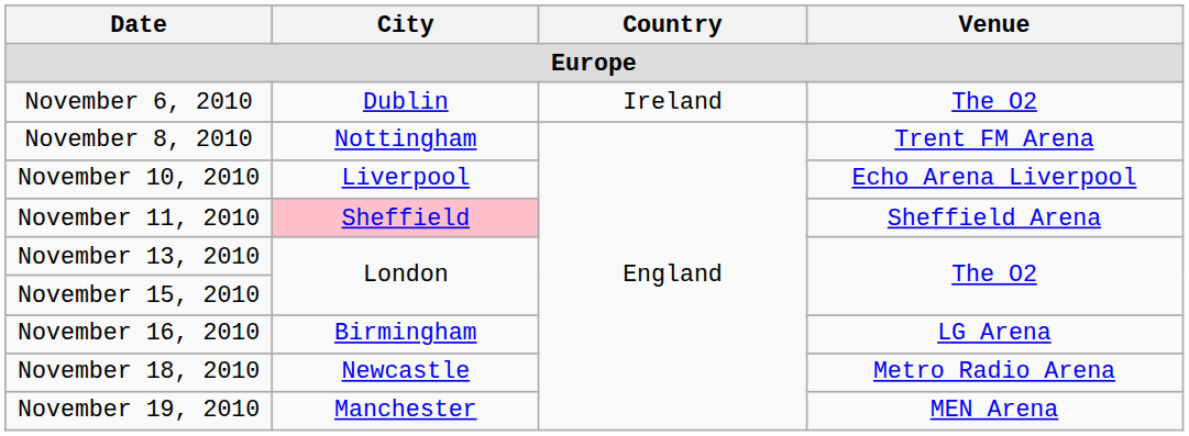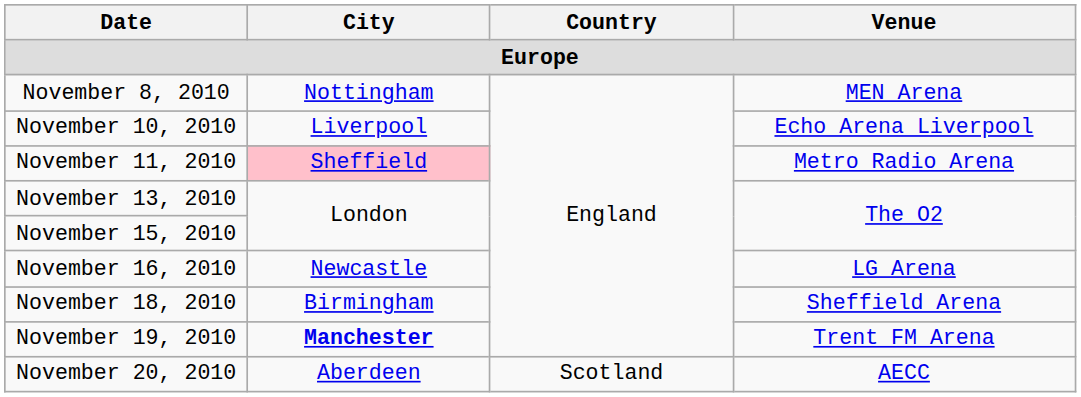 <table class="wikitable" style="text-align:center;">
 <tr>
 <th style="width:140px;">Date</th>
 <th style="width:140px;">City</th>
 <th style="width:140px;">Country</th>
 <th style="width:200px;">Venue</th>
 </tr>
 <tr style="background:#ddd;">
 <td colspan="4"><strong>Europe</strong></td>
 </tr>
 <tr>
-<td>November 6, 2010</td>
-<td><a href='#'>Dublin</a></td>
-<td>Ireland</td>
-<td><a href='#'>The O2</a></td>
-</tr>
-<tr>
 <td>November 8, 2010</td>
 <td><a href='#'>Nottingham</a></td>
 <td rowspan="8">England</td>
-<td><a href='#'>Trent FM Arena</a></td>
+<td><a href='#'>MEN Arena</a></td>
 </tr>
 <tr>
 <td>November 10, 2010</td>
 <td><a href='#'>Liverpool</a></td>
 <td><a href='#'>Echo Arena Liverpool</a></td>
 </tr>
 <tr>
 <td>November 11, 2010</td>
 <td style="background: pink;"><a href='#'>Sheffield</a></td>
-<td><a href='#'>Sheffield Arena</a></td>
+<td><a href='#'>Metro Radio Arena</a></td>
 </tr>
 <tr>
 <td>November 13, 2010</td>
 <td rowspan="2">London</td>
 <td rowspan="2"><a href='#'>The O2</a></td>
 </tr>
 <tr>
 <td>November 15, 2010</td>
 </tr>
 <tr>
 <td>November 16, 2010</td>
-<td><a href='#'>Birmingham</a></td>
+<td><a href='#'>Newcastle</a></td>
 <td><a href='#'>LG Arena</a></td>
 </tr>
 <tr>
 <td>November 18, 2010</td>
-<td><a href='#'>Newcastle</a></td>
-<td><a href='#'>Metro Radio Arena</a></td>
+<td><a href='#'>Birmingham</a></td>
+<td><a href='#'>Sheffield Arena</a></td>
 </tr>
 <tr>
 <td>November 19, 2010</td>
-<td><a href='#'>Manchester</a></td>
-<td><a href='#'>MEN Arena</a></td>
+<td><strong><a href='#'>Manchester</a></strong></td>
+<td><a href='#'>Trent FM Arena</a></td>
+</tr>
+<tr>
+<td>November 20, 2010</td>
+<td><a href='#'>Aberdeen</a></td>
+<td>Scotland</td>
+<td><a href='#'>AECC</a></td>
 </tr>
 </table>
